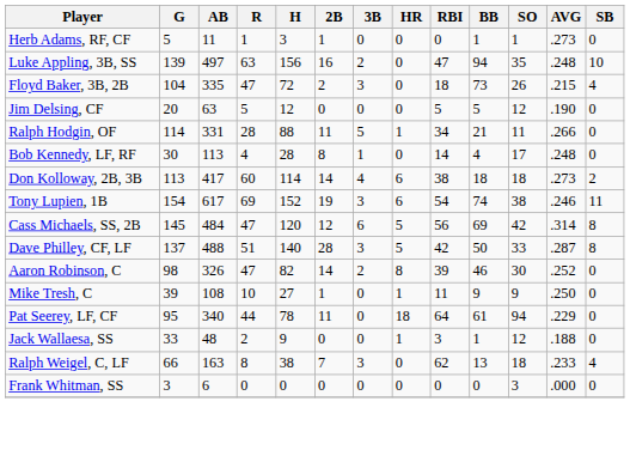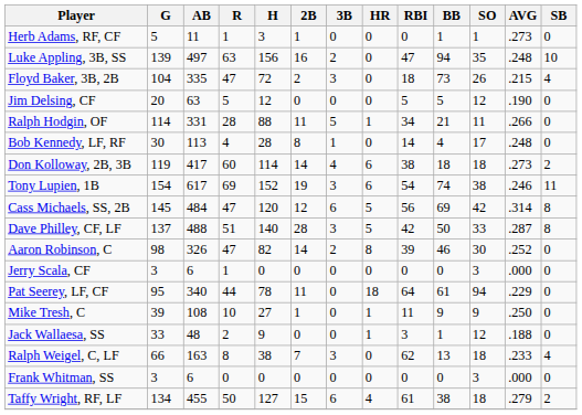 <table class="wikitable sortable">
 <tr>
 <th width="24%">Player</th>
 <th width="6%">G</th>
 <th width="6%">AB</th>
 <th width="6%">R</th>
 <th width="6%">H</th>
 <th width="6%">2B</th>
 <th width="6%">3B</th>
 <th width="6%">HR</th>
 <th width="6%">RBI</th>
 <th width="6%">BB</th>
 <th width="6%">SO</th>
 <th width="6%">AVG</th>
 <th width="6%">SB</th>
 </tr>
 <tr>
 <td><a href='#'>Herb Adams</a>, RF, CF</td>
 <td>5</td>
 <td>11</td>
 <td>1</td>
 <td>3</td>
 <td>1</td>
 <td>0</td>
 <td>0</td>
 <td>0</td>
 <td>1</td>
 <td>1</td>
 <td>.273</td>
 <td>0</td>
 </tr>
 <tr>
 <td><a href='#'>Luke Appling</a>, 3B, SS</td>
 <td>139</td>
 <td>497</td>
 <td>63</td>
 <td>156</td>
 <td>16</td>
 <td>2</td>
 <td>0</td>
 <td>47</td>
 <td>94</td>
 <td>35</td>
 <td>.248</td>
 <td>10</td>
 </tr>
 <tr>
 <td><a href='#'>Floyd Baker</a>, 3B, 2B</td>
 <td>104</td>
 <td>335</td>
 <td>47</td>
 <td>72</td>
 <td>2</td>
 <td>3</td>
 <td>0</td>
 <td>18</td>
 <td>73</td>
 <td>26</td>
 <td>.215</td>
 <td>4</td>
 </tr>
 <tr>
 <td><a href='#'>Jim Delsing</a>, CF</td>
 <td>20</td>
 <td>63</td>
 <td>5</td>
 <td>12</td>
 <td>0</td>
 <td>0</td>
 <td>0</td>
 <td>5</td>
 <td>5</td>
 <td>12</td>
 <td>.190</td>
 <td>0</td>
 </tr>
 <tr>
 <td><a href='#'>Ralph Hodgin</a>, OF</td>
 <td>114</td>
 <td>331</td>
 <td>28</td>
 <td>88</td>
 <td>11</td>
 <td>5</td>
 <td>1</td>
 <td>34</td>
 <td>21</td>
 <td>11</td>
 <td>.266</td>
 <td>0</td>
 </tr>
 <tr>
 <td><a href='#'>Bob Kennedy</a>, LF, RF</td>
 <td>30</td>
 <td>113</td>
 <td>4</td>
 <td>28</td>
 <td>8</td>
 <td>1</td>
 <td>0</td>
 <td>14</td>
 <td>4</td>
 <td>17</td>
 <td>.248</td>
 <td>0</td>
 </tr>
 <tr>
 <td><a href='#'>Don Kolloway</a>, 2B, 3B</td>
-<td>113</td>
+<td>119</td>
 <td>417</td>
 <td>60</td>
 <td>114</td>
 <td>14</td>
 <td>4</td>
 <td>6</td>
 <td>38</td>
 <td>18</td>
 <td>18</td>
 <td>.273</td>
 <td>2</td>
 </tr>
 <tr>
 <td><a href='#'>Tony Lupien</a>, 1B</td>
 <td>154</td>
 <td>617</td>
 <td>69</td>
 <td>152</td>
 <td>19</td>
 <td>3</td>
 <td>6</td>
 <td>54</td>
 <td>74</td>
 <td>38</td>
 <td>.246</td>
 <td>11</td>
 </tr>
 <tr>
 <td><a href='#'>Cass Michaels</a>, SS, 2B</td>
 <td>145</td>
 <td>484</td>
 <td>47</td>
 <td>120</td>
 <td>12</td>
 <td>6</td>
 <td>5</td>
 <td>56</td>
 <td>69</td>
 <td>42</td>
 <td>.314</td>
 <td>8</td>
 </tr>
 <tr>
 <td><a href='#'>Dave Philley</a>, CF, LF</td>
 <td>137</td>
 <td>488</td>
 <td>51</td>
 <td>140</td>
 <td>28</td>
 <td>3</td>
 <td>5</td>
 <td>42</td>
 <td>50</td>
 <td>33</td>
 <td>.287</td>
 <td>8</td>
 </tr>
 <tr>
 <td><a href='#'>Aaron Robinson</a>, C</td>
 <td>98</td>
 <td>326</td>
 <td>47</td>
 <td>82</td>
 <td>14</td>
 <td>2</td>
 <td>8</td>
 <td>39</td>
 <td>46</td>
 <td>30</td>
 <td>.252</td>
 <td>0</td>
 </tr>
 <tr>
-<td><a href='#'>Mike Tresh</a>, C</td>
-<td>39</td>
-<td>108</td>
-<td>10</td>
-<td>27</td>
+<td><a href='#'>Jerry Scala</a>, CF</td>
+<td>3</td>
+<td>6</td>
 <td>1</td>
 <td>0</td>
-<td>1</td>
-<td>11</td>
-<td>9</td>
-<td>9</td>
-<td>.250</td>
+<td>0</td>
+<td>0</td>
+<td>0</td>
+<td>0</td>
+<td>0</td>
+<td>3</td>
+<td>.000</td>
 <td>0</td>
 </tr>
 <tr>
 <td><a href='#'>Pat Seerey</a>, LF, CF</td>
 <td>95</td>
 <td>340</td>
 <td>44</td>
 <td>78</td>
 <td>11</td>
 <td>0</td>
 <td>18</td>
 <td>64</td>
 <td>61</td>
 <td>94</td>
 <td>.229</td>
+<td>0</td>
+</tr>
+<tr>
+<td><a href='#'>Mike Tresh</a>, C</td>
+<td>39</td>
+<td>108</td>
+<td>10</td>
+<td>27</td>
+<td>1</td>
+<td>0</td>
+<td>1</td>
+<td>11</td>
+<td>9</td>
+<td>9</td>
+<td>.250</td>
 <td>0</td>
 </tr>
 <tr>
 <td><a href='#'>Jack Wallaesa</a>, SS</td>
 <td>33</td>
 <td>48</td>
 <td>2</td>
 <td>9</td>
 <td>0</td>
 <td>0</td>
 <td>1</td>
 <td>3</td>
 <td>1</td>
 <td>12</td>
 <td>.188</td>
 <td>0</td>
 </tr>
 <tr>
 <td><a href='#'>Ralph Weigel</a>, C, LF</td>
 <td>66</td>
 <td>163</td>
 <td>8</td>
 <td>38</td>
 <td>7</td>
 <td>3</td>
 <td>0</td>
 <td>62</td>
 <td>13</td>
 <td>18</td>
 <td>.233</td>
 <td>4</td>
 </tr>
 <tr>
 <td><a href='#'>Frank Whitman</a>, SS</td>
 <td>3</td>
 <td>6</td>
 <td>0</td>
 <td>0</td>
 <td>0</td>
 <td>0</td>
 <td>0</td>
 <td>0</td>
 <td>0</td>
 <td>3</td>
 <td>.000</td>
 <td>0</td>
 </tr>
 <tr>
+<td><a href='#'>Taffy Wright</a>, RF, LF</td>
+<td>134</td>
+<td>455</td>
+<td>50</td>
+<td>127</td>
+<td>15</td>
+<td>6</td>
+<td>4</td>
+<td>61</td>
+<td>38</td>
+<td>18</td>
+<td>.279</td>
+<td>2</td>
+</tr>
+<tr>
 </tr>
 </table>
